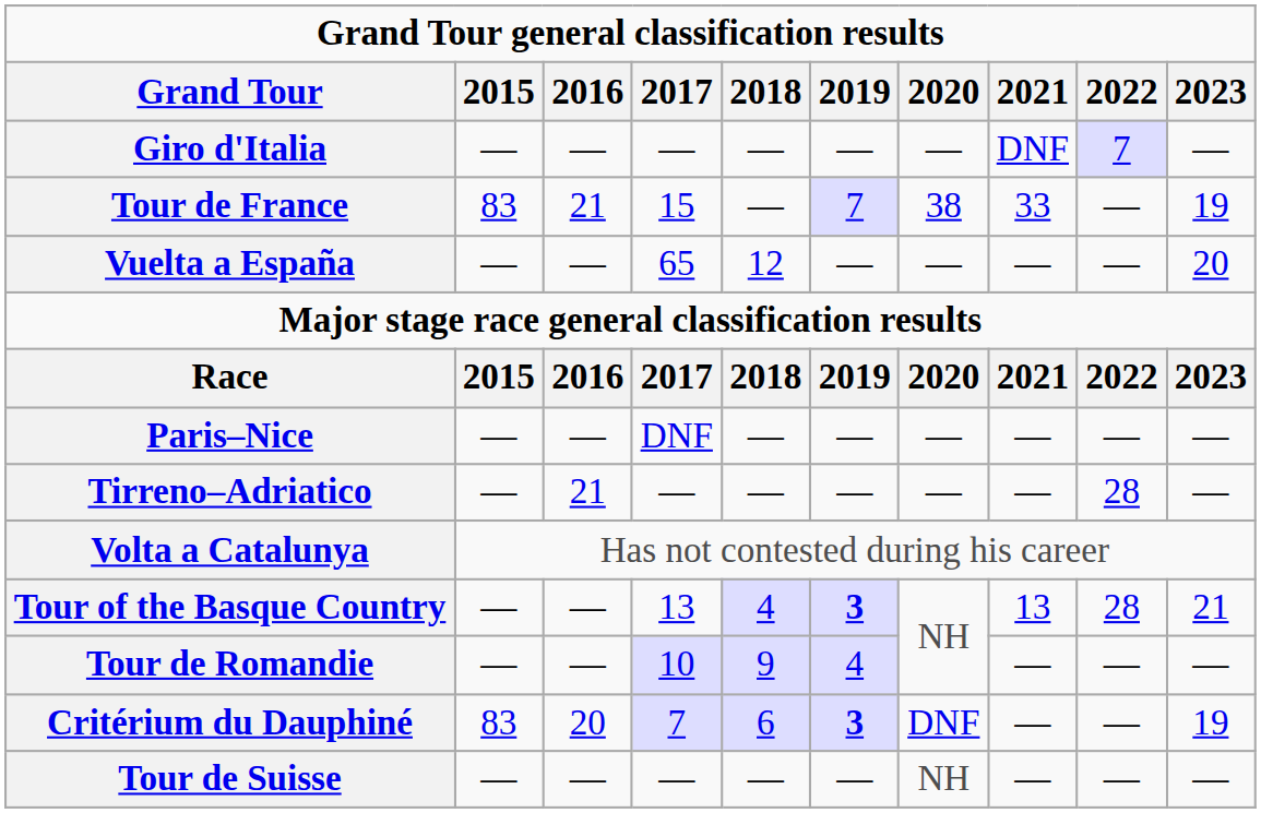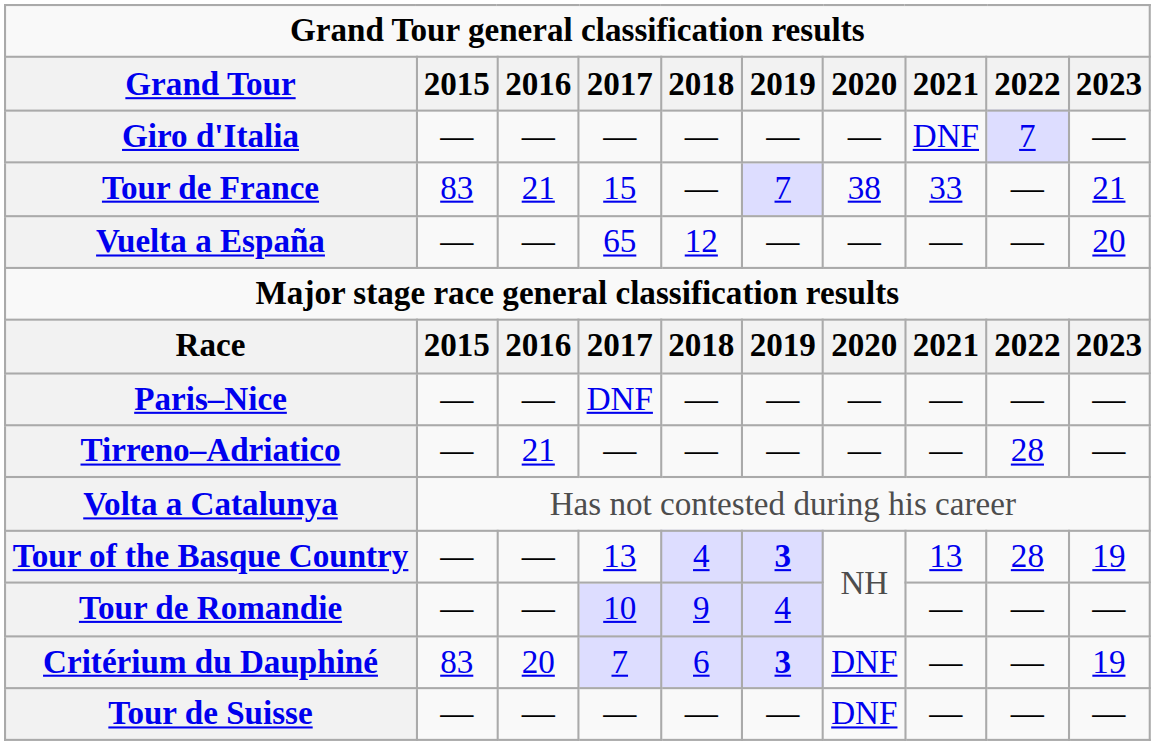 <table class="wikitable plainrowheaders">
 <tr>
 <td colspan=10 align="center"><strong>Grand Tour general classification results</strong></td>
 </tr>
 <tr>
 <th scope="col"><a href='#'>Grand Tour</a></th>
 <th scope="col">2015</th>
 <th scope="col">2016</th>
 <th scope="col">2017</th>
 <th scope="col">2018</th>
 <th scope="col">2019</th>
 <th scope="col">2020</th>
 <th scope="col">2021</th>
 <th scope="col">2022</th>
 <th scope="col">2023</th>
 </tr>
 <tr style="text-align:center;">
 <th scope="row"> <a href='#'>Giro d'Italia</a></th>
 <td>—</td>
 <td>—</td>
 <td>—</td>
 <td>—</td>
 <td>—</td>
 <td>—</td>
 <td><a href='#'>DNF</a></td>
 <td style="background:#ddf;"><a href='#'>7</a></td>
 <td>—</td>
 </tr>
 <tr style="text-align:center;">
 <th scope="row"> <a href='#'>Tour de France</a></th>
 <td><a href='#'>83</a></td>
 <td><a href='#'>21</a></td>
 <td><a href='#'>15</a></td>
 <td>—</td>
 <td style="background:#ddf;"><a href='#'>7</a></td>
 <td><a href='#'>38</a></td>
 <td><a href='#'>33</a></td>
 <td>—</td>
-<td><a href='#'>19</a></td>
+<td><a href='#'>21</a></td>
 </tr>
 <tr style="text-align:center;">
 <th scope="row"> <a href='#'>Vuelta a España</a></th>
 <td>—</td>
 <td>—</td>
 <td><a href='#'>65</a></td>
 <td><a href='#'>12</a></td>
 <td>—</td>
 <td>—</td>
 <td>—</td>
 <td>—</td>
 <td><a href='#'>20</a></td>
 </tr>
 <tr>
 <td colspan=10 align="center"><strong>Major stage race general classification results</strong></td>
 </tr>
 <tr>
 <th>Race</th>
 <th scope="col">2015</th>
 <th scope="col">2016</th>
 <th scope="col">2017</th>
 <th scope="col">2018</th>
 <th scope="col">2019</th>
 <th scope="col">2020</th>
 <th scope="col">2021</th>
 <th scope="col">2022</th>
 <th scope="col">2023</th>
 </tr>
 <tr style="text-align:center;">
 <th scope="row"> <a href='#'>Paris–Nice</a></th>
 <td>—</td>
 <td>—</td>
 <td><a href='#'>DNF</a></td>
 <td>—</td>
 <td>—</td>
 <td>—</td>
 <td>—</td>
 <td>—</td>
 <td>—</td>
 </tr>
 <tr style="text-align:center;">
 <th scope="row"> <a href='#'>Tirreno–Adriatico</a></th>
 <td>—</td>
 <td><a href='#'>21</a></td>
 <td>—</td>
 <td>—</td>
 <td>—</td>
 <td>—</td>
 <td>—</td>
 <td><a href='#'>28</a></td>
 <td>—</td>
 </tr>
 <tr style="text-align:center;">
 <th scope="row"> <a href='#'>Volta a Catalunya</a></th>
 <td style="color:#4d4d4d;" colspan=9>Has not contested during his career</td>
 </tr>
 <tr style="text-align:center;">
 <th scope="row"> <a href='#'>Tour of the Basque Country</a></th>
 <td>—</td>
 <td>—</td>
 <td><a href='#'>13</a></td>
 <td style="background:#ddf;"><a href='#'>4</a></td>
 <td style="background:#ddf;"><a href='#'><strong>3</strong></a></td>
 <td style="color:#4d4d4d;" rowspan=2>NH</td>
 <td><a href='#'>13</a></td>
 <td><a href='#'>28</a></td>
-<td><a href='#'>21</a></td>
+<td><a href='#'>19</a></td>
 </tr>
 <tr style="text-align:center;">
 <th scope="row"> <a href='#'>Tour de Romandie</a></th>
 <td>—</td>
 <td>—</td>
 <td style="background:#ddf;"><a href='#'>10</a></td>
 <td style="background:#ddf;"><a href='#'>9</a></td>
 <td style="background:#ddf;"><a href='#'>4</a></td>
 <td>—</td>
 <td>—</td>
 <td>—</td>
 </tr>
 <tr style="text-align:center;">
 <th scope="row"> <a href='#'>Critérium du Dauphiné</a></th>
 <td><a href='#'>83</a></td>
 <td><a href='#'>20</a></td>
 <td style="background:#ddf;"><a href='#'>7</a></td>
 <td style="background:#ddf;"><a href='#'>6</a></td>
 <td style="background:#ddf;"><a href='#'><strong>3</strong></a></td>
 <td><a href='#'>DNF</a></td>
 <td>—</td>
 <td>—</td>
 <td><a href='#'>19</a></td>
 </tr>
 <tr style="text-align:center;">
 <th scope="row"> <a href='#'>Tour de Suisse</a></th>
 <td>—</td>
 <td>—</td>
 <td>—</td>
 <td>—</td>
 <td>—</td>
-<td style="color:#4d4d4d;">NH</td>
+<td><a href='#'>DNF</a></td>
 <td>—</td>
 <td>—</td>
 <td>—</td>
 </tr>
 </table>
